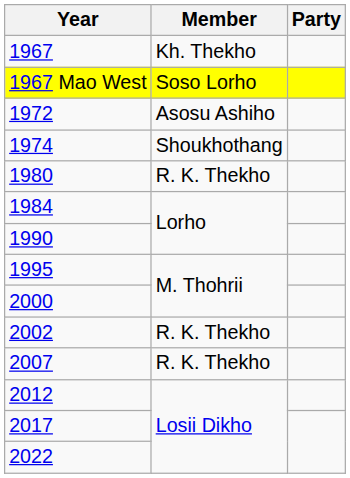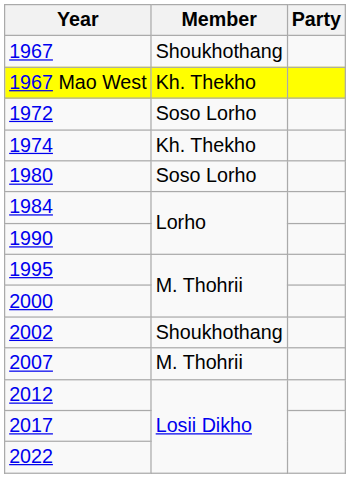 <table class="wikitable sortable">
 <tr>
 <th>Year</th>
 <th>Member</th>
 <th colspan=2>Party</th>
 </tr>
 <tr>
 <td><a href='#'>1967</a></td>
-<td>Kh. Thekho</td>
+<td>Shoukhothang</td>
 <td></td>
 </tr>
 <tr style="background-color:yellow">
 <td><a href='#'>1967</a> Mao West</td>
+<td>Kh. Thekho</td>
+<td></td>
+</tr>
+<tr>
+<td><a href='#'>1972</a></td>
 <td>Soso Lorho</td>
 <td></td>
 </tr>
 <tr>
-<td><a href='#'>1972</a></td>
-<td>Asosu Ashiho</td>
-<td></td>
-</tr>
-<tr>
 <td><a href='#'>1974</a></td>
-<td>Shoukhothang</td>
+<td>Kh. Thekho</td>
 <td></td>
 </tr>
 <tr>
 <td><a href='#'>1980</a></td>
-<td>R. K. Thekho</td>
+<td>Soso Lorho</td>
 <td></td>
 </tr>
 <tr>
 <td><a href='#'>1984</a></td>
 <td rowspan=2>Lorho</td>
 <td></td>
 </tr>
 <tr>
 <td><a href='#'>1990</a></td>
 </tr>
 <tr>
 <td><a href='#'>1995</a></td>
 <td rowspan=2>M. Thohrii</td>
 <td></td>
 </tr>
 <tr>
 <td><a href='#'>2000</a></td>
 <td></td>
 </tr>
 <tr>
 <td><a href='#'>2002</a></td>
-<td>R. K. Thekho</td>
+<td>Shoukhothang</td>
 </tr>
 <tr>
 <td><a href='#'>2007</a></td>
-<td>R. K. Thekho</td>
+<td>M. Thohrii</td>
 <td></td>
 </tr>
 <tr>
 <td><a href='#'>2012</a></td>
 <td rowspan=3><a href='#'>Losii Dikho</a></td>
 <td></td>
 </tr>
 <tr>
 <td><a href='#'>2017</a></td>
 </tr>
 <tr>
 <td><a href='#'>2022</a></td>
 </tr>
 </table>
